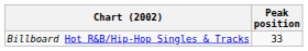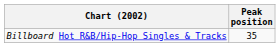 <table class="wikitable">
 <tr>
 <th>Chart (2002)</th>
 <th>Peak<br>position</th>
 </tr>
 <tr>
 <td><em>Billboard</em> <a href='#'>Hot R&B/Hip-Hop Singles & Tracks</a></td>
-<td align="center">33</td>
+<td align="center">35</td>
 </tr>
 </table>
